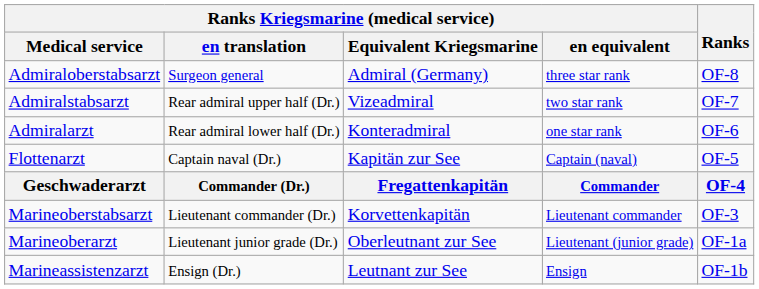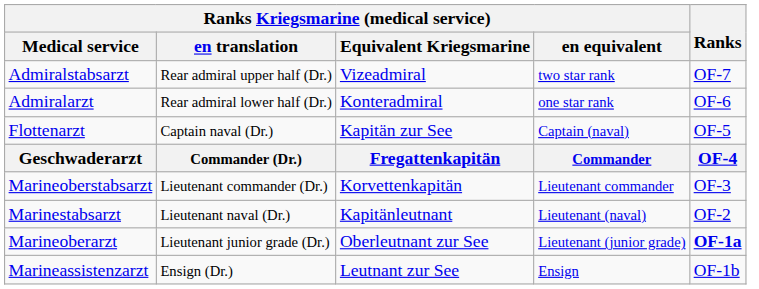 <table class="wikitable">
 <tr>
 <th colspan="4">Ranks <a href='#'>Kriegsmarine</a> (medical service)</th>
 <th rowspan="2"><br>Ranks</th>
 </tr>
 <tr align="center">
 <th>Medical service</th>
 <th><a href='#'>en</a> translation</th>
 <th>Equivalent Kriegsmarine</th>
 <th>en equivalent</th>
-</tr>
-<tr>
-<td><a href='#'>Admiraloberstabsarzt</a></td>
-<td><small><a href='#'>Surgeon general</a></small></td>
-<td><a href='#'>Admiral (Germany)</a></td>
-<td><small><a href='#'>three star rank</a></small></td>
-<td><a href='#'>OF-8</a></td>
 </tr>
 <tr>
 <td><a href='#'>Admiralstabsarzt</a></td>
 <td><small>Rear admiral upper half (Dr.)</small></td>
 <td><a href='#'>Vizeadmiral</a></td>
 <td><small><a href='#'>two star rank</a></small></td>
 <td><a href='#'>OF-7</a></td>
 </tr>
 <tr>
 <td><a href='#'>Admiralarzt</a></td>
 <td><small>Rear admiral lower half (Dr.)</small></td>
 <td><a href='#'>Konteradmiral</a></td>
 <td><small><a href='#'>one star rank</a></small></td>
 <td><a href='#'>OF-6</a></td>
 </tr>
 <tr>
 <td><a href='#'>Flottenarzt</a></td>
 <td><small>Captain naval (Dr.)</small></td>
 <td><a href='#'>Kapitän zur See</a></td>
 <td><small><a href='#'>Captain (naval)</a></small></td>
 <td><a href='#'>OF-5</a></td>
 </tr>
 <tr>
 <th><span><strong>Geschwaderarzt</strong></span></th>
 <th><small>Commander (Dr.)</small></th>
 <th><a href='#'>Fregattenkapitän</a></th>
 <th><small><a href='#'>Commander</a></small></th>
 <th><a href='#'>OF-4</a></th>
 </tr>
 <tr>
 <td><a href='#'>Marineoberstabsarzt</a></td>
 <td><small>Lieutenant commander (Dr.)</small></td>
 <td><a href='#'>Korvettenkapitän</a></td>
 <td><small><a href='#'>Lieutenant commander</a></small></td>
 <td><a href='#'>OF-3</a></td>
 </tr>
 <tr>
+<td><a href='#'>Marinestabsarzt</a></td>
+<td><small>Lieutenant naval (Dr.)</small></td>
+<td><a href='#'>Kapitänleutnant</a></td>
+<td><small><a href='#'>Lieutenant (naval)</a></small></td>
+<td><a href='#'>OF-2</a></td>
+</tr>
+<tr>
 <td><a href='#'>Marineoberarzt</a></td>
 <td><small> Lieutenant junior grade (Dr.)</small></td>
 <td><a href='#'>Oberleutnant zur See</a></td>
 <td><small><a href='#'>Lieutenant (junior grade)</a></small></td>
-<td><a href='#'>OF-1a</a></td>
+<td><strong><a href='#'>OF-1a</a></strong></td>
 </tr>
 <tr>
 <td><a href='#'>Marineassistenzarzt</a></td>
 <td><small>Ensign (Dr.)</small></td>
 <td><a href='#'>Leutnant zur See</a></td>
 <td><small><a href='#'>Ensign</a></small></td>
 <td><a href='#'>OF-1b</a></td>
 </tr>
 </table>
